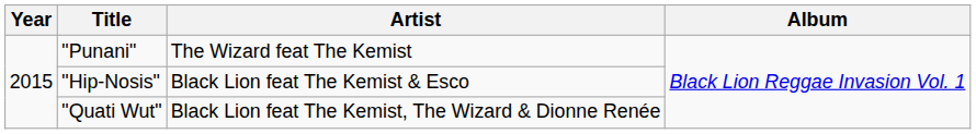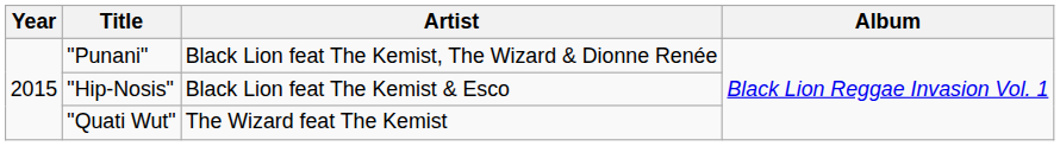 <table class="wikitable">
 <tr>
 <th>Year</th>
 <th>Title</th>
 <th>Artist</th>
 <th>Album</th>
 </tr>
 <tr>
 <td rowspan=3>2015</td>
 <td>"Punani"</td>
-<td>The Wizard feat The Kemist</td>
+<td>Black Lion feat The Kemist, The Wizard & Dionne Renée</td>
 <td rowspan=3><em><a href='#'>Black Lion Reggae Invasion Vol. 1</a> </em></td>
 </tr>
 <tr>
 <td>"Hip-Nosis"</td>
 <td>Black Lion feat The Kemist & Esco</td>
 </tr>
 <tr>
 <td>"Quati Wut"</td>
-<td>Black Lion feat The Kemist, The Wizard & Dionne Renée</td>
+<td>The Wizard feat The Kemist</td>
 </tr>
 </table>
